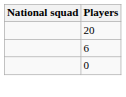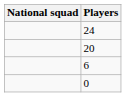 <table class="wikitable sortable">
 <tr>
 <th>National squad</th>
 <th>Players</th>
+</tr>
+<tr>
+<td></td>
+<td>24</td>
 </tr>
 <tr>
 <td></td>
 <td>20</td>
 </tr>
 <tr>
 <td></td>
 <td>6</td>
 </tr>
 <tr>
 <td></td>
 <td>0</td>
 </tr>
 </table>
